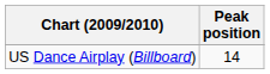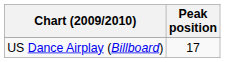 <table class="wikitable sortable">
 <tr>
 <th style="text-align:center;">Chart (2009/2010)</th>
 <th style="text-align:center;">Peak<br>position</th>
 </tr>
 <tr>
 </tr>
 <tr>
 </tr>
 <tr>
 </tr>
 <tr>
 </tr>
 <tr>
 </tr>
 <tr>
 </tr>
 <tr>
 </tr>
 <tr>
 </tr>
 <tr>
 </tr>
 <tr>
 </tr>
 <tr>
 </tr>
 <tr>
 </tr>
 <tr>
 </tr>
 <tr>
 <td>US <a href='#'>Dance Airplay</a> (<em><a href='#'>Billboard</a></em>)</td>
-<td style="text-align:center;">14</td>
+<td style="text-align:center;">17</td>
 </tr>
 </table>
